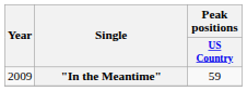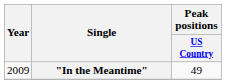 <table class="wikitable plainrowheaders" style="text-align:center;">
 <tr>
 <th rowspan="2">Year</th>
 <th rowspan="2" style="width:12em;">Single</th>
 <th colspan="1">Peak positions</th>
 </tr>
 <tr style="font-size:smaller;">
 <th width="65"><a href='#'>US Country</a></th>
 </tr>
 <tr>
 <td>2009</td>
 <th scope="row">"In the Meantime"</th>
-<td>59</td>
+<td>49</td>
 </tr>
 <tr>
 </tr>
 </table>
